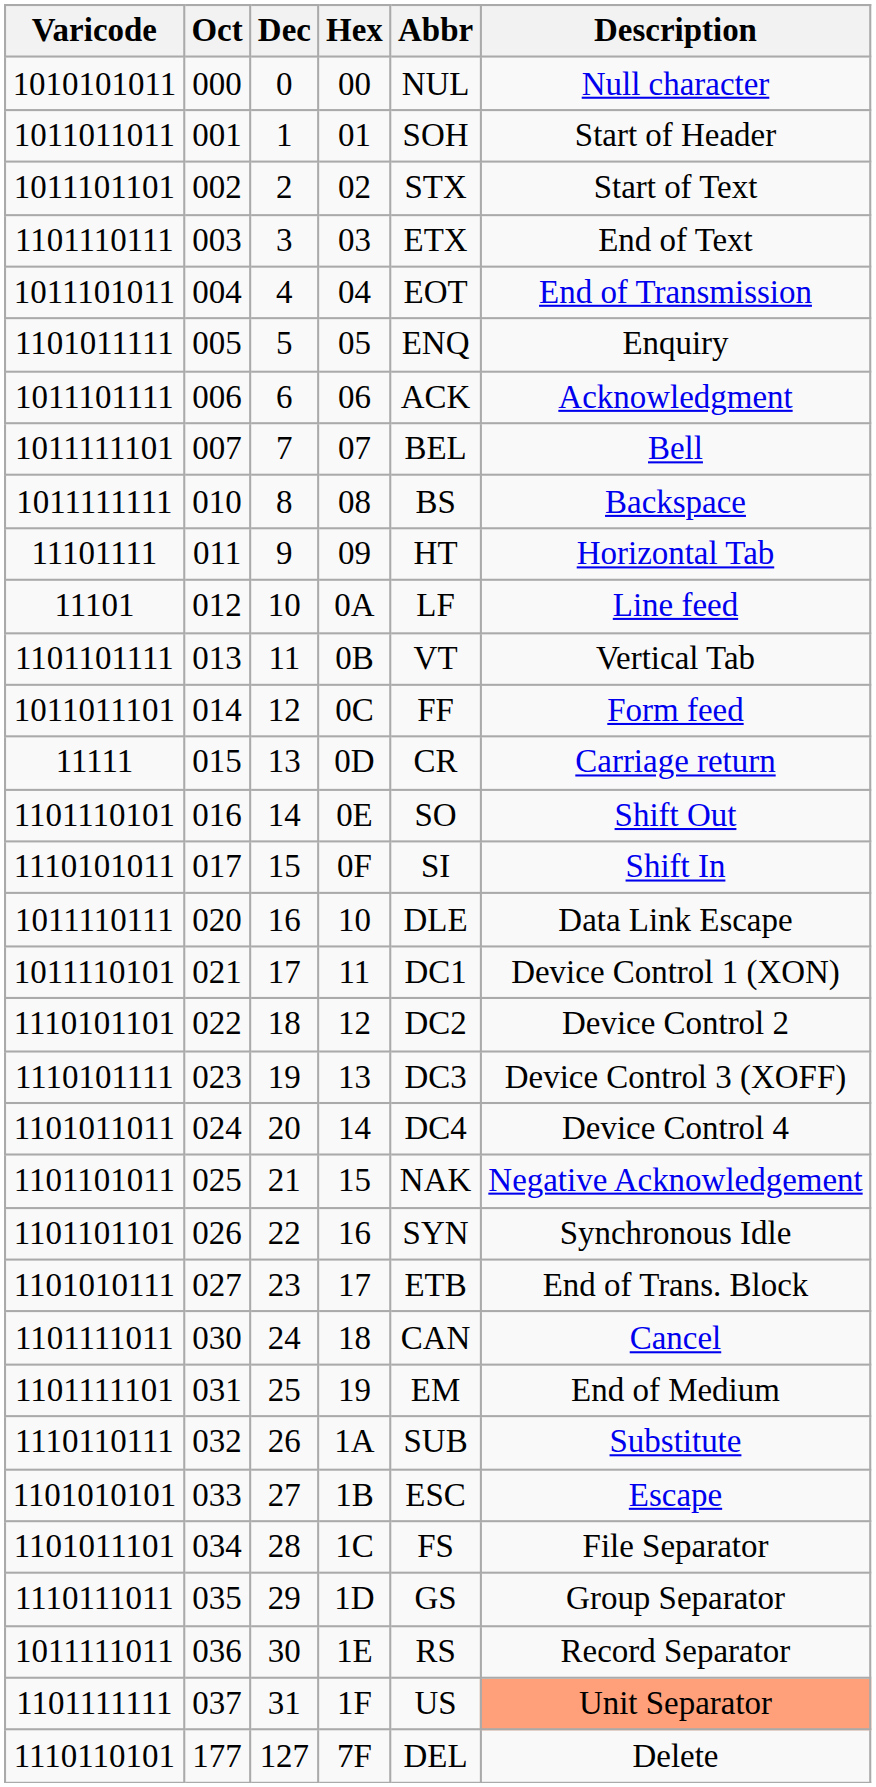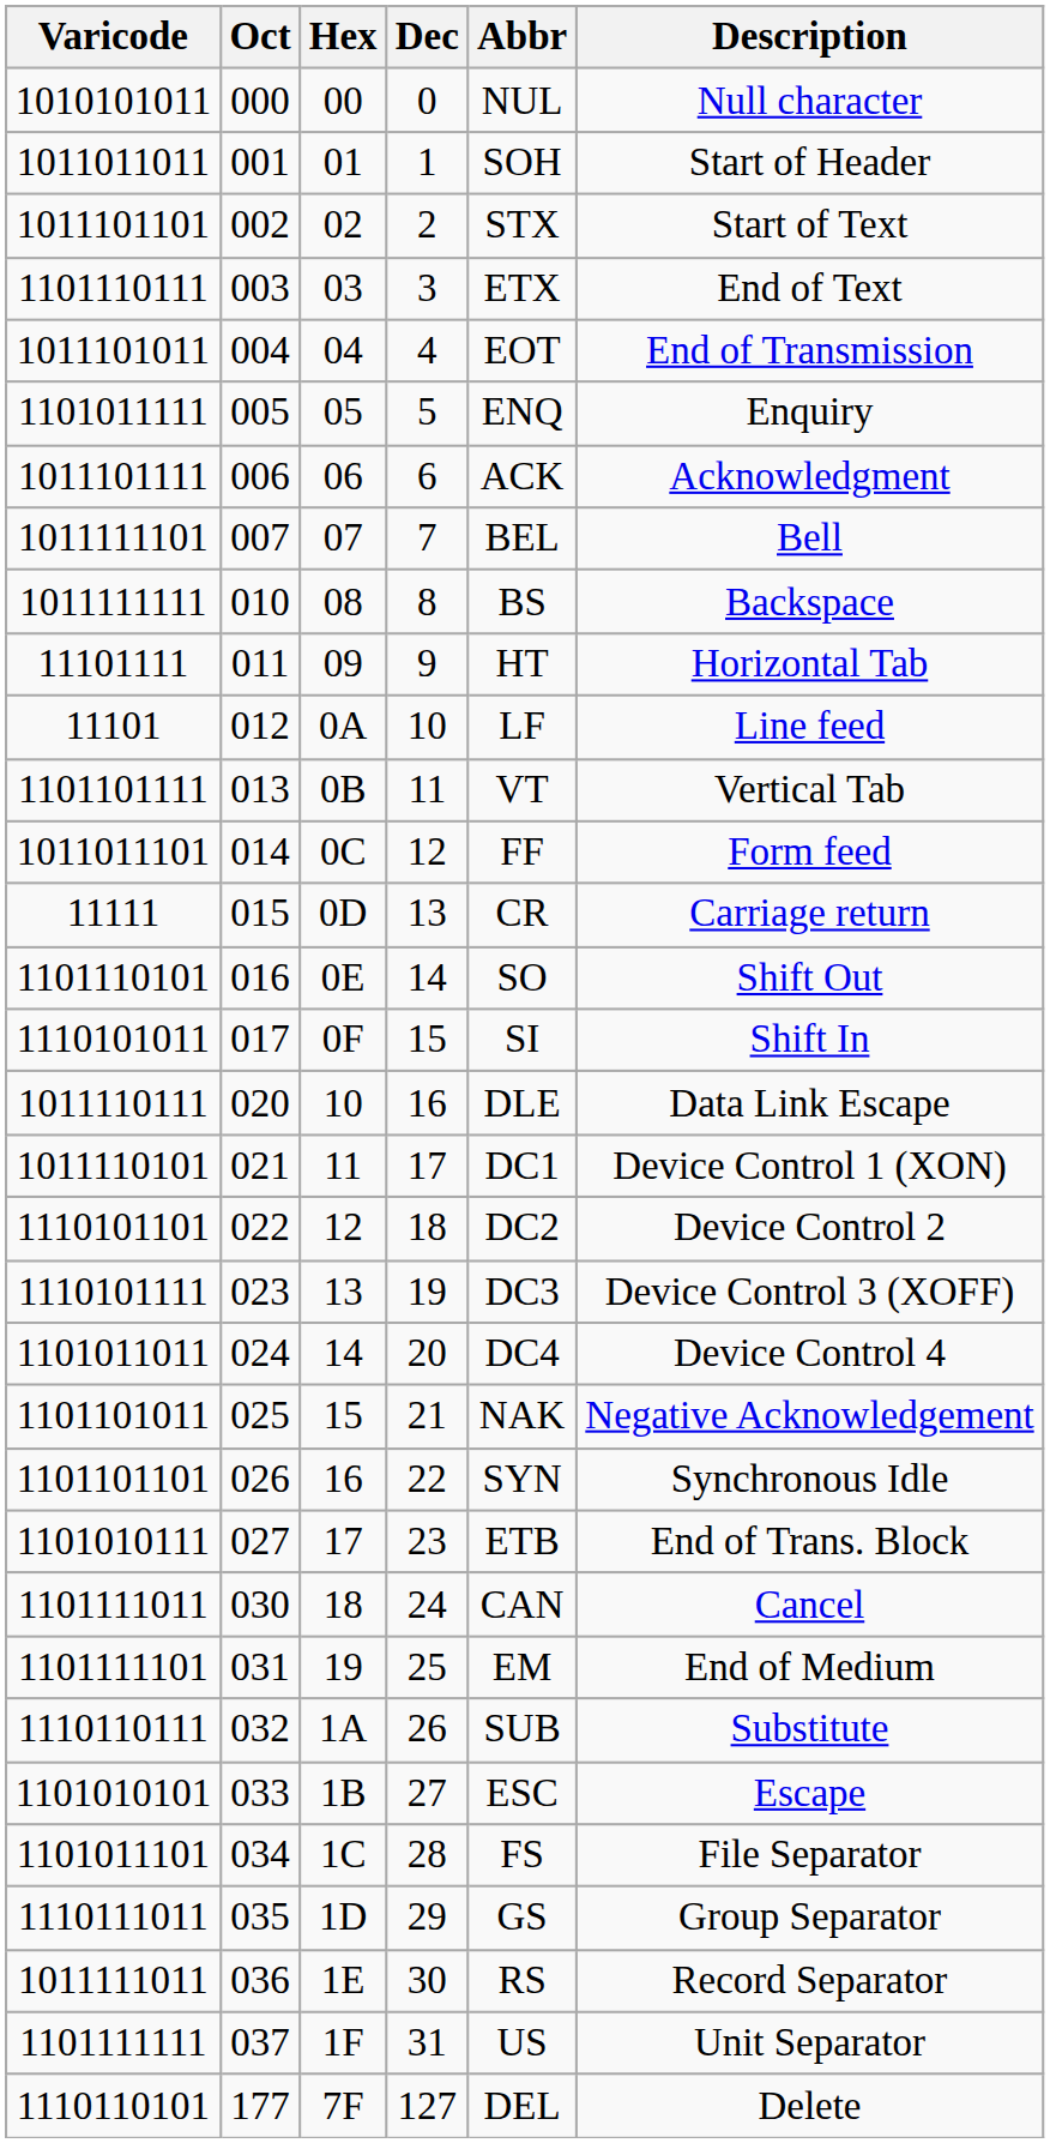 <table class="wikitable" style="text-align: center">
 <tr>
 <th>Varicode</th>
 <th>Oct</th>
+<th>Hex</th>
 <th>Dec</th>
-<th>Hex</th>
 <th>Abbr</th>
 <th>Description</th>
 </tr>
 <tr>
 <td>1010101011</td>
 <td>000</td>
+<td>00</td>
 <td>0</td>
-<td>00</td>
 <td>NUL</td>
 <td><a href='#'>Null character</a></td>
 </tr>
 <tr>
 <td>1011011011</td>
 <td>001</td>
+<td>01</td>
 <td>1</td>
-<td>01</td>
 <td>SOH</td>
 <td>Start of Header</td>
 </tr>
 <tr>
 <td>1011101101</td>
 <td>002</td>
+<td>02</td>
 <td>2</td>
-<td>02</td>
 <td>STX</td>
 <td>Start of Text</td>
 </tr>
 <tr>
 <td>1101110111</td>
 <td>003</td>
+<td>03</td>
 <td>3</td>
-<td>03</td>
 <td>ETX</td>
 <td>End of Text</td>
 </tr>
 <tr>
 <td>1011101011</td>
 <td>004</td>
+<td>04</td>
 <td>4</td>
-<td>04</td>
 <td>EOT</td>
 <td><a href='#'>End of Transmission</a></td>
 </tr>
 <tr>
 <td>1101011111</td>
 <td>005</td>
+<td>05</td>
 <td>5</td>
-<td>05</td>
 <td>ENQ</td>
 <td>Enquiry</td>
 </tr>
 <tr>
 <td>1011101111</td>
 <td>006</td>
+<td>06</td>
 <td>6</td>
-<td>06</td>
 <td>ACK</td>
 <td><a href='#'>Acknowledgment</a></td>
 </tr>
 <tr>
 <td>1011111101</td>
 <td>007</td>
+<td>07</td>
 <td>7</td>
-<td>07</td>
 <td>BEL</td>
 <td><a href='#'>Bell</a></td>
 </tr>
 <tr>
 <td>1011111111</td>
 <td>010</td>
+<td>08</td>
 <td>8</td>
-<td>08</td>
 <td>BS</td>
 <td><a href='#'>Backspace</a></td>
 </tr>
 <tr>
 <td>11101111</td>
 <td>011</td>
+<td>09</td>
 <td>9</td>
-<td>09</td>
 <td>HT</td>
 <td><a href='#'>Horizontal Tab</a></td>
 </tr>
 <tr>
 <td>11101</td>
 <td>012</td>
+<td>0A</td>
 <td>10</td>
-<td>0A</td>
 <td>LF</td>
 <td><a href='#'>Line feed</a></td>
 </tr>
 <tr>
 <td>1101101111</td>
 <td>013</td>
+<td>0B</td>
 <td>11</td>
-<td>0B</td>
 <td>VT</td>
 <td>Vertical Tab</td>
 </tr>
 <tr>
 <td>1011011101</td>
 <td>014</td>
+<td>0C</td>
 <td>12</td>
-<td>0C</td>
 <td>FF</td>
 <td><a href='#'>Form feed</a></td>
 </tr>
 <tr>
 <td>11111</td>
 <td>015</td>
+<td>0D</td>
 <td>13</td>
-<td>0D</td>
 <td>CR</td>
 <td><a href='#'>Carriage return</a></td>
 </tr>
 <tr>
 <td>1101110101</td>
 <td>016</td>
+<td>0E</td>
 <td>14</td>
-<td>0E</td>
 <td>SO</td>
 <td><a href='#'>Shift Out</a></td>
 </tr>
 <tr>
 <td>1110101011</td>
 <td>017</td>
+<td>0F</td>
 <td>15</td>
-<td>0F</td>
 <td>SI</td>
 <td><a href='#'>Shift In</a></td>
 </tr>
 <tr>
 <td>1011110111</td>
 <td>020</td>
+<td>10</td>
 <td>16</td>
-<td>10</td>
 <td>DLE</td>
 <td>Data Link Escape</td>
 </tr>
 <tr>
 <td>1011110101</td>
 <td>021</td>
+<td>11</td>
 <td>17</td>
-<td>11</td>
 <td>DC1</td>
 <td>Device Control 1 (XON)</td>
 </tr>
 <tr>
 <td>1110101101</td>
 <td>022</td>
+<td>12</td>
 <td>18</td>
-<td>12</td>
 <td>DC2</td>
 <td>Device Control 2</td>
 </tr>
 <tr>
 <td>1110101111</td>
 <td>023</td>
+<td>13</td>
 <td>19</td>
-<td>13</td>
 <td>DC3</td>
 <td>Device Control 3 (XOFF)</td>
 </tr>
 <tr>
 <td>1101011011</td>
 <td>024</td>
+<td>14</td>
 <td>20</td>
-<td>14</td>
 <td>DC4</td>
 <td>Device Control 4</td>
 </tr>
 <tr>
 <td>1101101011</td>
 <td>025</td>
+<td>15</td>
 <td>21</td>
-<td>15</td>
 <td>NAK</td>
 <td><a href='#'>Negative Acknowledgement</a></td>
 </tr>
 <tr>
 <td>1101101101</td>
 <td>026</td>
+<td>16</td>
 <td>22</td>
-<td>16</td>
 <td>SYN</td>
 <td>Synchronous Idle</td>
 </tr>
 <tr>
 <td>1101010111</td>
 <td>027</td>
+<td>17</td>
 <td>23</td>
-<td>17</td>
 <td>ETB</td>
 <td>End of Trans. Block</td>
 </tr>
 <tr>
 <td>1101111011</td>
 <td>030</td>
+<td>18</td>
 <td>24</td>
-<td>18</td>
 <td>CAN</td>
 <td><a href='#'>Cancel</a></td>
 </tr>
 <tr>
 <td>1101111101</td>
 <td>031</td>
+<td>19</td>
 <td>25</td>
-<td>19</td>
 <td>EM</td>
 <td>End of Medium</td>
 </tr>
 <tr>
 <td>1110110111</td>
 <td>032</td>
+<td>1A</td>
 <td>26</td>
-<td>1A</td>
 <td>SUB</td>
 <td><a href='#'>Substitute</a></td>
 </tr>
 <tr>
 <td>1101010101</td>
 <td>033</td>
+<td>1B</td>
 <td>27</td>
-<td>1B</td>
 <td>ESC</td>
 <td><a href='#'>Escape</a></td>
 </tr>
 <tr>
 <td>1101011101</td>
 <td>034</td>
+<td>1C</td>
 <td>28</td>
-<td>1C</td>
 <td>FS</td>
 <td>File Separator</td>
 </tr>
 <tr>
 <td>1110111011</td>
 <td>035</td>
+<td>1D</td>
 <td>29</td>
-<td>1D</td>
 <td>GS</td>
 <td>Group Separator</td>
 </tr>
 <tr>
 <td>1011111011</td>
 <td>036</td>
+<td>1E</td>
 <td>30</td>
-<td>1E</td>
 <td>RS</td>
 <td>Record Separator</td>
 </tr>
 <tr>
 <td>1101111111</td>
 <td>037</td>
+<td>1F</td>
 <td>31</td>
-<td>1F</td>
 <td>US</td>
-<td style="background: lightsalmon;">Unit Separator</td>
+<td>Unit Separator</td>
 </tr>
 <tr>
 <td>1110110101</td>
 <td>177</td>
+<td>7F</td>
 <td>127</td>
-<td>7F</td>
 <td>DEL</td>
 <td>Delete</td>
 </tr>
 </table>
